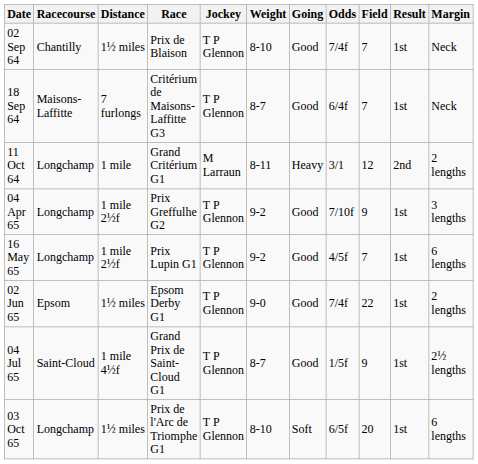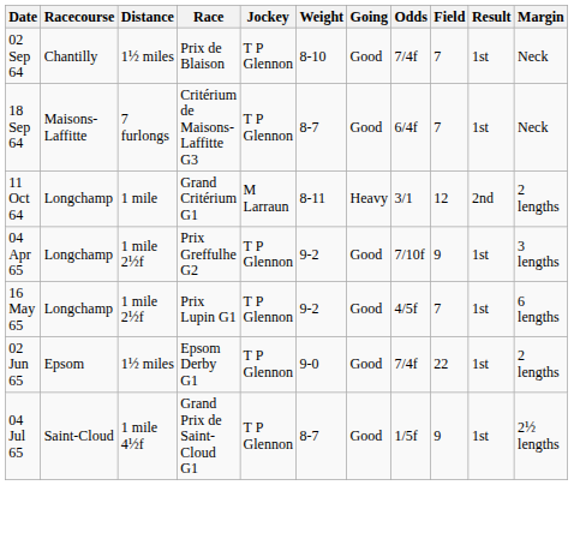 <table class="wikitable">
 <tr>
 <th>Date</th>
 <th>Racecourse</th>
 <th>Distance</th>
 <th>Race</th>
 <th>Jockey</th>
 <th>Weight</th>
 <th>Going</th>
 <th>Odds</th>
 <th>Field</th>
 <th>Result</th>
 <th>Margin</th>
 </tr>
 <tr>
 <td>02 Sep 64</td>
 <td>Chantilly</td>
 <td>1½ miles</td>
 <td>Prix de Blaison</td>
 <td>T P Glennon</td>
 <td>8-10</td>
 <td>Good</td>
 <td>7/4f</td>
 <td>7</td>
 <td>1st</td>
 <td>Neck</td>
 </tr>
 <tr>
 <td>18 Sep 64</td>
 <td>Maisons-Laffitte</td>
 <td>7 furlongs</td>
 <td>Critérium de Maisons-Laffitte G3</td>
 <td>T P Glennon</td>
 <td>8-7</td>
 <td>Good</td>
 <td>6/4f</td>
 <td>7</td>
 <td>1st</td>
 <td>Neck</td>
 </tr>
 <tr>
 <td>11 Oct 64</td>
 <td>Longchamp</td>
 <td>1 mile</td>
 <td>Grand Critérium G1</td>
 <td>M Larraun</td>
 <td>8-11</td>
 <td>Heavy</td>
 <td>3/1</td>
 <td>12</td>
 <td>2nd</td>
 <td>2 lengths</td>
 </tr>
 <tr>
 <td>04 Apr 65</td>
 <td>Longchamp</td>
 <td>1 mile 2½f</td>
 <td>Prix Greffulhe G2</td>
 <td>T P Glennon</td>
 <td>9-2</td>
 <td>Good</td>
 <td>7/10f</td>
 <td>9</td>
 <td>1st</td>
 <td>3 lengths</td>
 </tr>
 <tr>
 <td>16 May 65</td>
 <td>Longchamp</td>
 <td>1 mile 2½f</td>
 <td>Prix Lupin G1</td>
 <td>T P Glennon</td>
 <td>9-2</td>
 <td>Good</td>
 <td>4/5f</td>
 <td>7</td>
 <td>1st</td>
 <td>6 lengths</td>
 </tr>
 <tr>
 <td>02 Jun 65</td>
 <td>Epsom</td>
 <td>1½ miles</td>
 <td>Epsom Derby G1</td>
 <td>T P Glennon</td>
 <td>9-0</td>
 <td>Good</td>
 <td>7/4f</td>
 <td>22</td>
 <td>1st</td>
 <td>2 lengths</td>
 </tr>
 <tr>
 <td>04 Jul 65</td>
 <td>Saint-Cloud</td>
 <td>1 mile 4½f</td>
 <td>Grand Prix de Saint-Cloud G1</td>
 <td>T P Glennon</td>
 <td>8-7</td>
 <td>Good</td>
 <td>1/5f</td>
 <td>9</td>
 <td>1st</td>
 <td>2½ lengths</td>
 </tr>
-<tr>
-<td>03 Oct 65</td>
-<td>Longchamp</td>
-<td>1½ miles</td>
-<td>Prix de l'Arc de Triomphe G1</td>
-<td>T P Glennon</td>
-<td>8-10</td>
-<td>Soft</td>
-<td>6/5f</td>
-<td>20</td>
-<td>1st</td>
-<td>6 lengths</td>
-</tr>
 </table>
